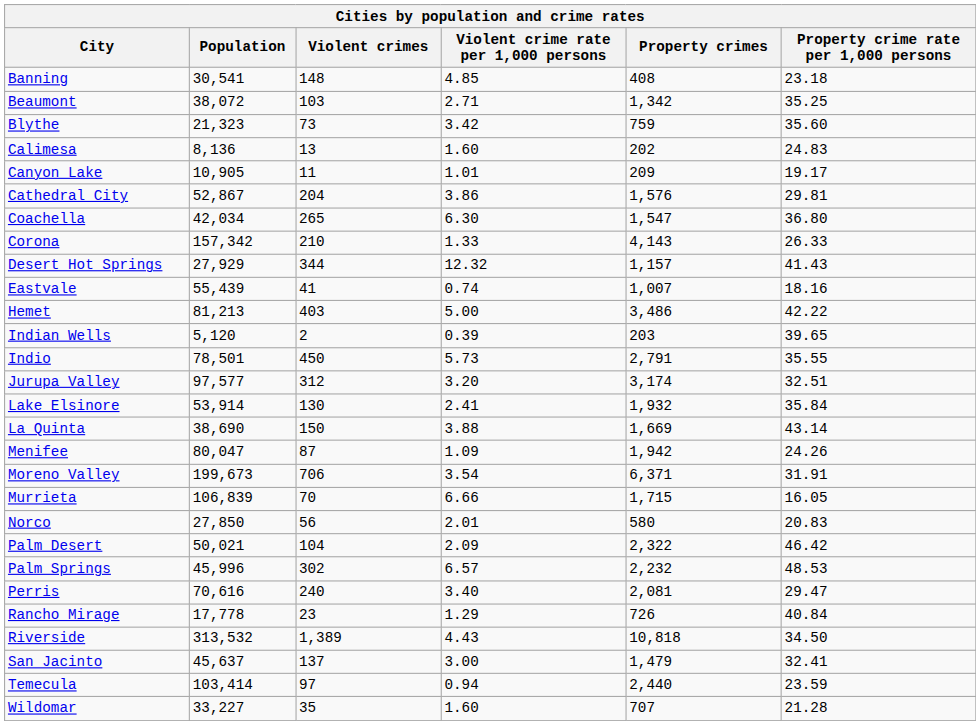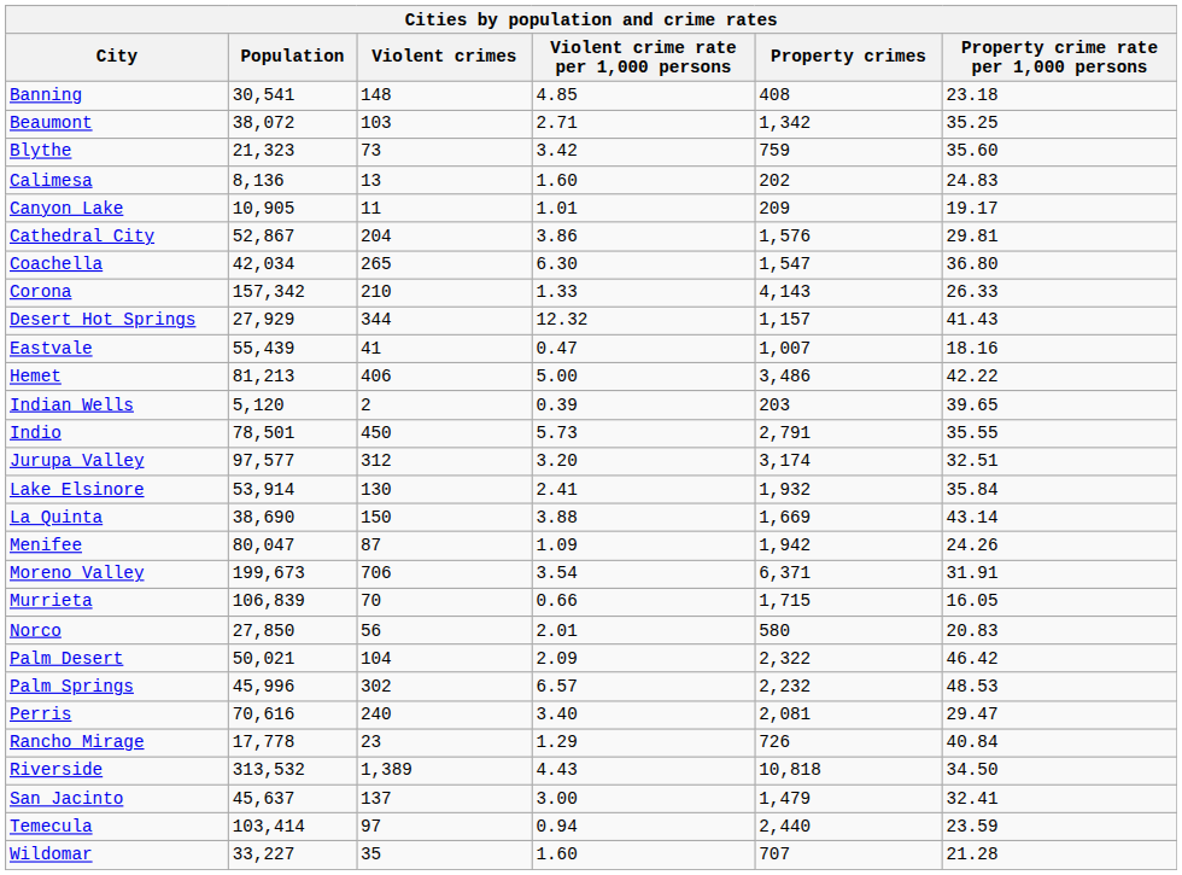 <table class="wikitable collapsible collapsed sortable" style="width: 100%;">
 <tr>
 <th colspan="9">Cities by population and crime rates</th>
 </tr>
 <tr>
 <th>City</th>
 <th data-sort-type="number">Population</th>
 <th data-sort-type="number">Violent crimes</th>
 <th data-sort-type="number">Violent crime rate<br>per 1,000 persons</th>
 <th data-sort-type="number">Property crimes</th>
 <th data-sort-type="number">Property crime rate<br>per 1,000 persons</th>
 </tr>
 <tr>
 <td><a href='#'>Banning</a></td>
 <td>30,541</td>
 <td>148</td>
 <td>4.85</td>
 <td>408</td>
 <td>23.18</td>
 </tr>
 <tr>
 <td><a href='#'>Beaumont</a></td>
 <td>38,072</td>
 <td>103</td>
 <td>2.71</td>
 <td>1,342</td>
 <td>35.25</td>
 </tr>
 <tr>
 <td><a href='#'>Blythe</a></td>
 <td>21,323</td>
 <td>73</td>
 <td>3.42</td>
 <td>759</td>
 <td>35.60</td>
 </tr>
 <tr>
 <td><a href='#'>Calimesa</a></td>
 <td>8,136</td>
 <td>13</td>
 <td>1.60</td>
 <td>202</td>
 <td>24.83</td>
 </tr>
 <tr>
 <td><a href='#'>Canyon Lake</a></td>
 <td>10,905</td>
 <td>11</td>
 <td>1.01</td>
 <td>209</td>
 <td>19.17</td>
 </tr>
 <tr>
 <td><a href='#'>Cathedral City</a></td>
 <td>52,867</td>
 <td>204</td>
 <td>3.86</td>
 <td>1,576</td>
 <td>29.81</td>
 </tr>
 <tr>
 <td><a href='#'>Coachella</a></td>
 <td>42,034</td>
 <td>265</td>
 <td>6.30</td>
 <td>1,547</td>
 <td>36.80</td>
 </tr>
 <tr>
 <td><a href='#'>Corona</a></td>
 <td>157,342</td>
 <td>210</td>
 <td>1.33</td>
 <td>4,143</td>
 <td>26.33</td>
 </tr>
 <tr>
 <td><a href='#'>Desert Hot Springs</a></td>
 <td>27,929</td>
 <td>344</td>
 <td>12.32</td>
 <td>1,157</td>
 <td>41.43</td>
 </tr>
 <tr>
 <td><a href='#'>Eastvale</a></td>
 <td>55,439</td>
 <td>41</td>
-<td>0.74</td>
+<td>0.47</td>
 <td>1,007</td>
 <td>18.16</td>
 </tr>
 <tr>
 <td><a href='#'>Hemet</a></td>
 <td>81,213</td>
-<td>403</td>
+<td>406</td>
 <td>5.00</td>
 <td>3,486</td>
 <td>42.22</td>
 </tr>
 <tr>
 <td><a href='#'>Indian Wells</a></td>
 <td>5,120</td>
 <td>2</td>
 <td>0.39</td>
 <td>203</td>
 <td>39.65</td>
 </tr>
 <tr>
 <td><a href='#'>Indio</a></td>
 <td>78,501</td>
 <td>450</td>
 <td>5.73</td>
 <td>2,791</td>
 <td>35.55</td>
 </tr>
 <tr>
 <td><a href='#'>Jurupa Valley</a></td>
 <td>97,577</td>
 <td>312</td>
 <td>3.20</td>
 <td>3,174</td>
 <td>32.51</td>
 </tr>
 <tr>
 <td><a href='#'>Lake Elsinore</a></td>
 <td>53,914</td>
 <td>130</td>
 <td>2.41</td>
 <td>1,932</td>
 <td>35.84</td>
 </tr>
 <tr>
 <td><a href='#'>La Quinta</a></td>
 <td>38,690</td>
 <td>150</td>
 <td>3.88</td>
 <td>1,669</td>
 <td>43.14</td>
 </tr>
 <tr>
 <td><a href='#'>Menifee</a></td>
 <td>80,047</td>
 <td>87</td>
 <td>1.09</td>
 <td>1,942</td>
 <td>24.26</td>
 </tr>
 <tr>
 <td><a href='#'>Moreno Valley</a></td>
 <td>199,673</td>
 <td>706</td>
 <td>3.54</td>
 <td>6,371</td>
 <td>31.91</td>
 </tr>
 <tr>
 <td><a href='#'>Murrieta</a></td>
 <td>106,839</td>
 <td>70</td>
-<td>6.66</td>
+<td>0.66</td>
 <td>1,715</td>
 <td>16.05</td>
 </tr>
 <tr>
 <td><a href='#'>Norco</a></td>
 <td>27,850</td>
 <td>56</td>
 <td>2.01</td>
 <td>580</td>
 <td>20.83</td>
 </tr>
 <tr>
 <td><a href='#'>Palm Desert</a></td>
 <td>50,021</td>
 <td>104</td>
 <td>2.09</td>
 <td>2,322</td>
 <td>46.42</td>
 </tr>
 <tr>
 <td><a href='#'>Palm Springs</a></td>
 <td>45,996</td>
 <td>302</td>
 <td>6.57</td>
 <td>2,232</td>
 <td>48.53</td>
 </tr>
 <tr>
 <td><a href='#'>Perris</a></td>
 <td>70,616</td>
 <td>240</td>
 <td>3.40</td>
 <td>2,081</td>
 <td>29.47</td>
 </tr>
 <tr>
 <td><a href='#'>Rancho Mirage</a></td>
 <td>17,778</td>
 <td>23</td>
 <td>1.29</td>
 <td>726</td>
 <td>40.84</td>
 </tr>
 <tr>
 <td><a href='#'>Riverside</a></td>
 <td>313,532</td>
 <td>1,389</td>
 <td>4.43</td>
 <td>10,818</td>
 <td>34.50</td>
 </tr>
 <tr>
 <td><a href='#'>San Jacinto</a></td>
 <td>45,637</td>
 <td>137</td>
 <td>3.00</td>
 <td>1,479</td>
 <td>32.41</td>
 </tr>
 <tr>
 <td><a href='#'>Temecula</a></td>
 <td>103,414</td>
 <td>97</td>
 <td>0.94</td>
 <td>2,440</td>
 <td>23.59</td>
 </tr>
 <tr>
 <td><a href='#'>Wildomar</a></td>
 <td>33,227</td>
 <td>35</td>
 <td>1.60</td>
 <td>707</td>
 <td>21.28</td>
 </tr>
 </table>
